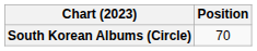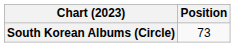 <table class="wikitable plainrowheaders" style="text-align:center">
 <tr>
 <th scope="col">Chart (2023)</th>
 <th scope="col">Position</th>
 </tr>
 <tr>
 <th scope="row">South Korean Albums (Circle)</th>
-<td>70</td>
+<td>73</td>
 </tr>
 </table>
